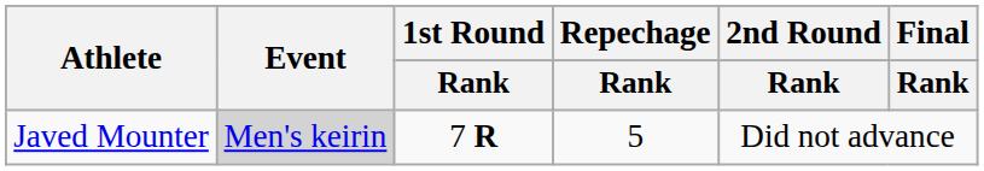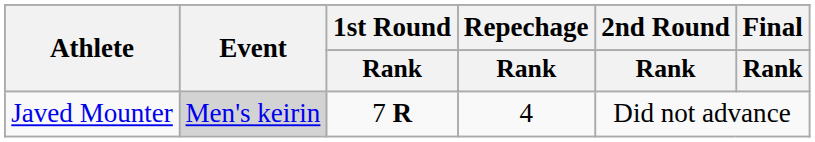 <table class="wikitable" style="font-size:90%">
 <tr>
 <th rowspan=2>Athlete</th>
 <th rowspan=2>Event</th>
 <th>1st Round</th>
 <th>Repechage</th>
 <th>2nd Round</th>
 <th>Final</th>
 </tr>
 <tr style="font-size:95%">
 <th>Rank</th>
 <th>Rank</th>
 <th>Rank</th>
 <th>Rank</th>
 </tr>
 <tr align=center>
 <td align=left><a href='#'>Javed Mounter</a></td>
 <td align=left style="background: lightgrey;"><a href='#'>Men's keirin</a></td>
 <td>7 <strong>R</strong></td>
-<td>5</td>
+<td>4</td>
 <td colspan=2>Did not advance</td>
 </tr>
 </table>
